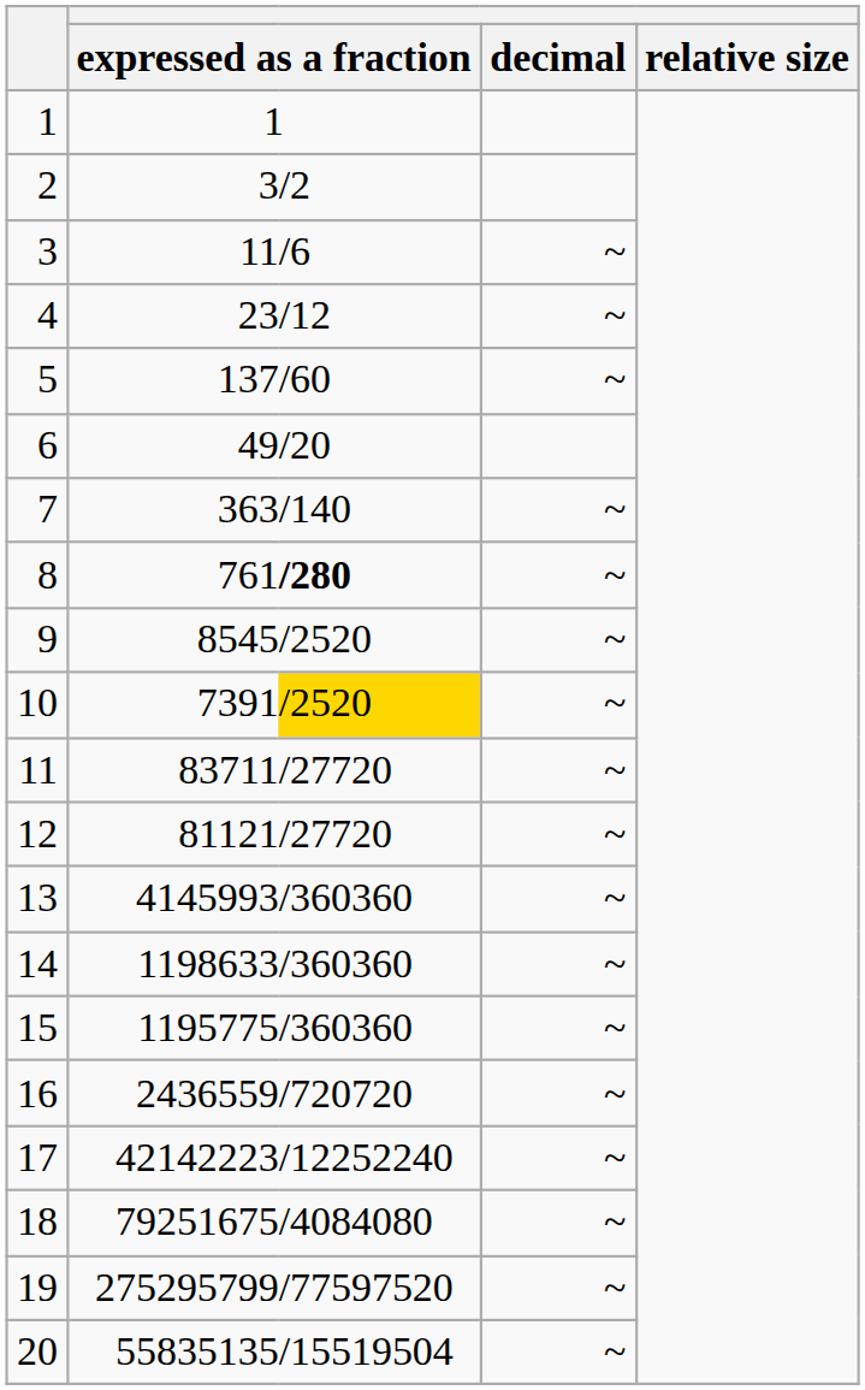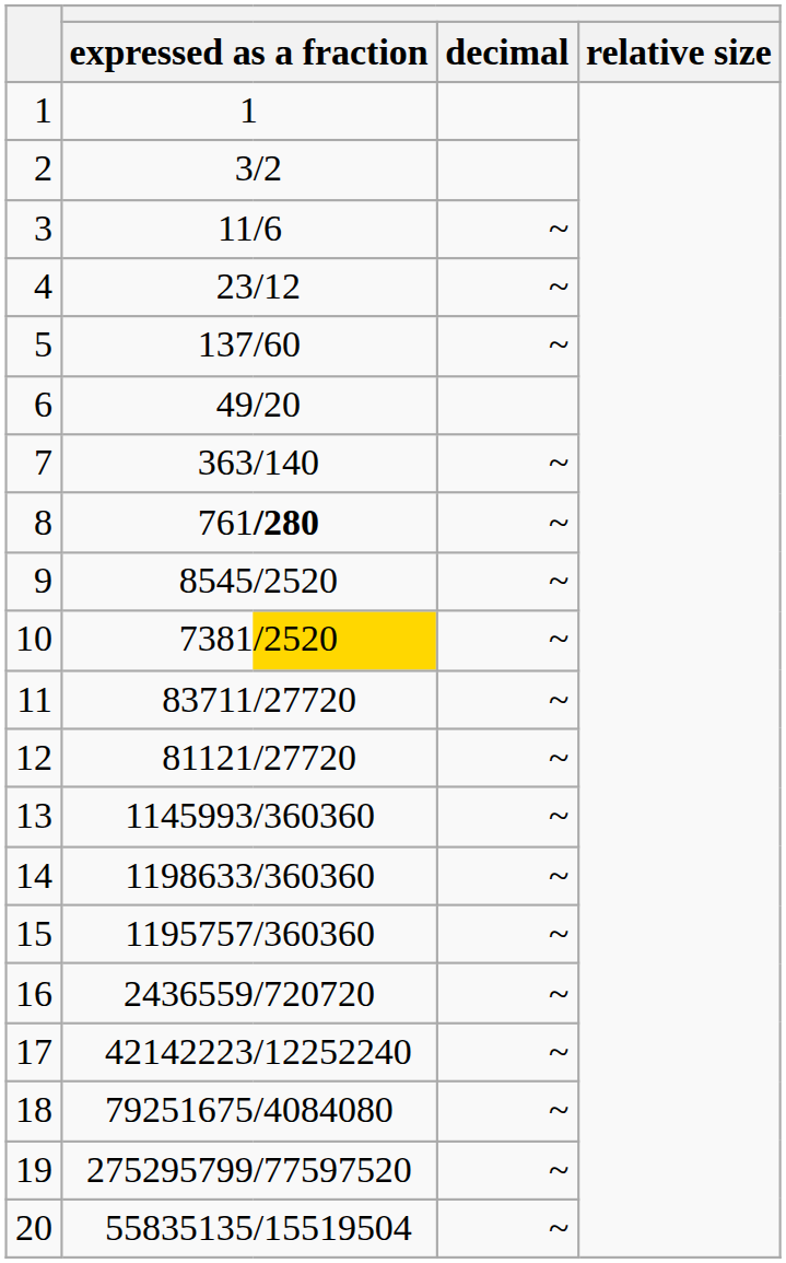 <table class="wikitable" style="margin:0 0 0 1em; text-align:right; float:right;">
 <tr>
 <th rowspan="2" style="padding-top:1em;"></th>
 <th colspan="4"></th>
 </tr>
 <tr>
 <th colspan="2">expressed as a fraction</th>
 <th>decimal</th>
 <th>relative size</th>
 </tr>
 <tr>
 <td style="text-align:right;">1</td>
 <td style="text-align:center;" colspan="2">1</td>
 <td></td>
 </tr>
 <tr>
 <td style="text-align:right;">2</td>
 <td style="border-right:none;text-align:right;padding-right:0;">3</td>
 <td style="border-left:none;text-align:left;padding-left:0;">/2</td>
 <td></td>
 </tr>
 <tr>
 <td style="text-align:right;">3</td>
 <td style="border-right:none;text-align:right;padding-right:0;">11</td>
 <td style="border-left:none;text-align:left;padding-left:0;">/6</td>
 <td>~</td>
 </tr>
 <tr>
 <td style="text-align:right;">4</td>
 <td style="border-right:none;text-align:right;padding-right:0;">23</td>
 <td style="border-left:none;text-align:left;padding-left:0;">/12</td>
 <td>~</td>
 </tr>
 <tr>
 <td style="text-align:right;">5</td>
 <td style="border-right:none;text-align:right;padding-right:0;">137</td>
 <td style="border-left:none;text-align:left;padding-left:0;">/60</td>
 <td>~</td>
 </tr>
 <tr>
 <td style="text-align:right;">6</td>
 <td style="border-right:none;text-align:right;padding-right:0;">49</td>
 <td style="border-left:none;text-align:left;padding-left:0;">/20</td>
 <td></td>
 </tr>
 <tr>
 <td style="text-align:right;">7</td>
 <td style="border-right:none;text-align:right;padding-right:0;">363</td>
 <td style="border-left:none;text-align:left;padding-left:0;">/140</td>
 <td>~</td>
 </tr>
 <tr>
 <td style="text-align:right;">8</td>
 <td style="border-right:none;text-align:right;padding-right:0;">761</td>
 <td style="border-left:none;text-align:left;padding-left:0;"><strong>/280</strong></td>
 <td>~</td>
 </tr>
 <tr>
 <td style="text-align:right;">9</td>
 <td style="border-right:none;text-align:right;padding-right:0;">8545</td>
 <td style="border-left:none;text-align:left;padding-left:0;">/2520</td>
 <td>~</td>
 </tr>
 <tr>
 <td style="text-align:right;">10</td>
-<td style="border-right:none;text-align:right;padding-right:0;">7391</td>
+<td style="border-right:none;text-align:right;padding-right:0;">7381</td>
 <td style="background: gold; border-left:none;text-align:left;padding-left:0;">/2520</td>
 <td>~</td>
 </tr>
 <tr>
 <td style="text-align:right;">11</td>
 <td style="border-right:none;text-align:right;padding-right:0;">83711</td>
 <td style="border-left:none;text-align:left;padding-left:0;">/27720</td>
 <td>~</td>
 </tr>
 <tr>
 <td style="text-align:right;">12</td>
 <td style="border-right:none;text-align:right;padding-right:0;">81121</td>
 <td style="border-left:none;text-align:left;padding-left:0;">/27720</td>
 <td>~</td>
 </tr>
 <tr>
 <td style="text-align:right;">13</td>
-<td style="border-right:none;text-align:right;padding-right:0;">4145993</td>
+<td style="border-right:none;text-align:right;padding-right:0;">1145993</td>
 <td style="border-left:none;text-align:left;padding-left:0;">/360360</td>
 <td>~</td>
 </tr>
 <tr>
 <td style="text-align:right;">14</td>
 <td style="border-right:none;text-align:right;padding-right:0;">1198633</td>
 <td style="border-left:none;text-align:left;padding-left:0;">/360360</td>
 <td>~</td>
 </tr>
 <tr>
 <td style="text-align:right;">15</td>
-<td style="border-right:none;text-align:right;padding-right:0;">1195775</td>
+<td style="border-right:none;text-align:right;padding-right:0;">1195757</td>
 <td style="border-left:none;text-align:left;padding-left:0;">/360360</td>
 <td>~</td>
 </tr>
 <tr>
 <td style="text-align:right;">16</td>
 <td style="border-right:none;text-align:right;padding-right:0;">2436559</td>
 <td style="border-left:none;text-align:left;padding-left:0;">/720720</td>
 <td>~</td>
 </tr>
 <tr>
 <td style="text-align:right;">17</td>
 <td style="border-right:none;text-align:right;padding-right:0;">42142223</td>
 <td style="border-left:none;text-align:left;padding-left:0;">/12252240</td>
 <td>~</td>
 </tr>
 <tr>
 <td style="text-align:right;">18</td>
 <td style="border-right:none;text-align:right;padding-right:0;">79251675</td>
 <td style="border-left:none;text-align:left;padding-left:0;">/4084080</td>
 <td>~</td>
 </tr>
 <tr>
 <td style="text-align:right;">19</td>
 <td style="border-right:none;text-align:right;padding-right:0;">275295799</td>
 <td style="border-left:none;text-align:left;padding-left:0;">/77597520</td>
 <td>~</td>
 </tr>
 <tr>
 <td style="text-align:right;">20</td>
 <td style="border-right:none;text-align:right;padding-right:0;">55835135</td>
 <td style="border-left:none;text-align:left;padding-left:0;">/15519504</td>
 <td>~</td>
 </tr>
 </table>
